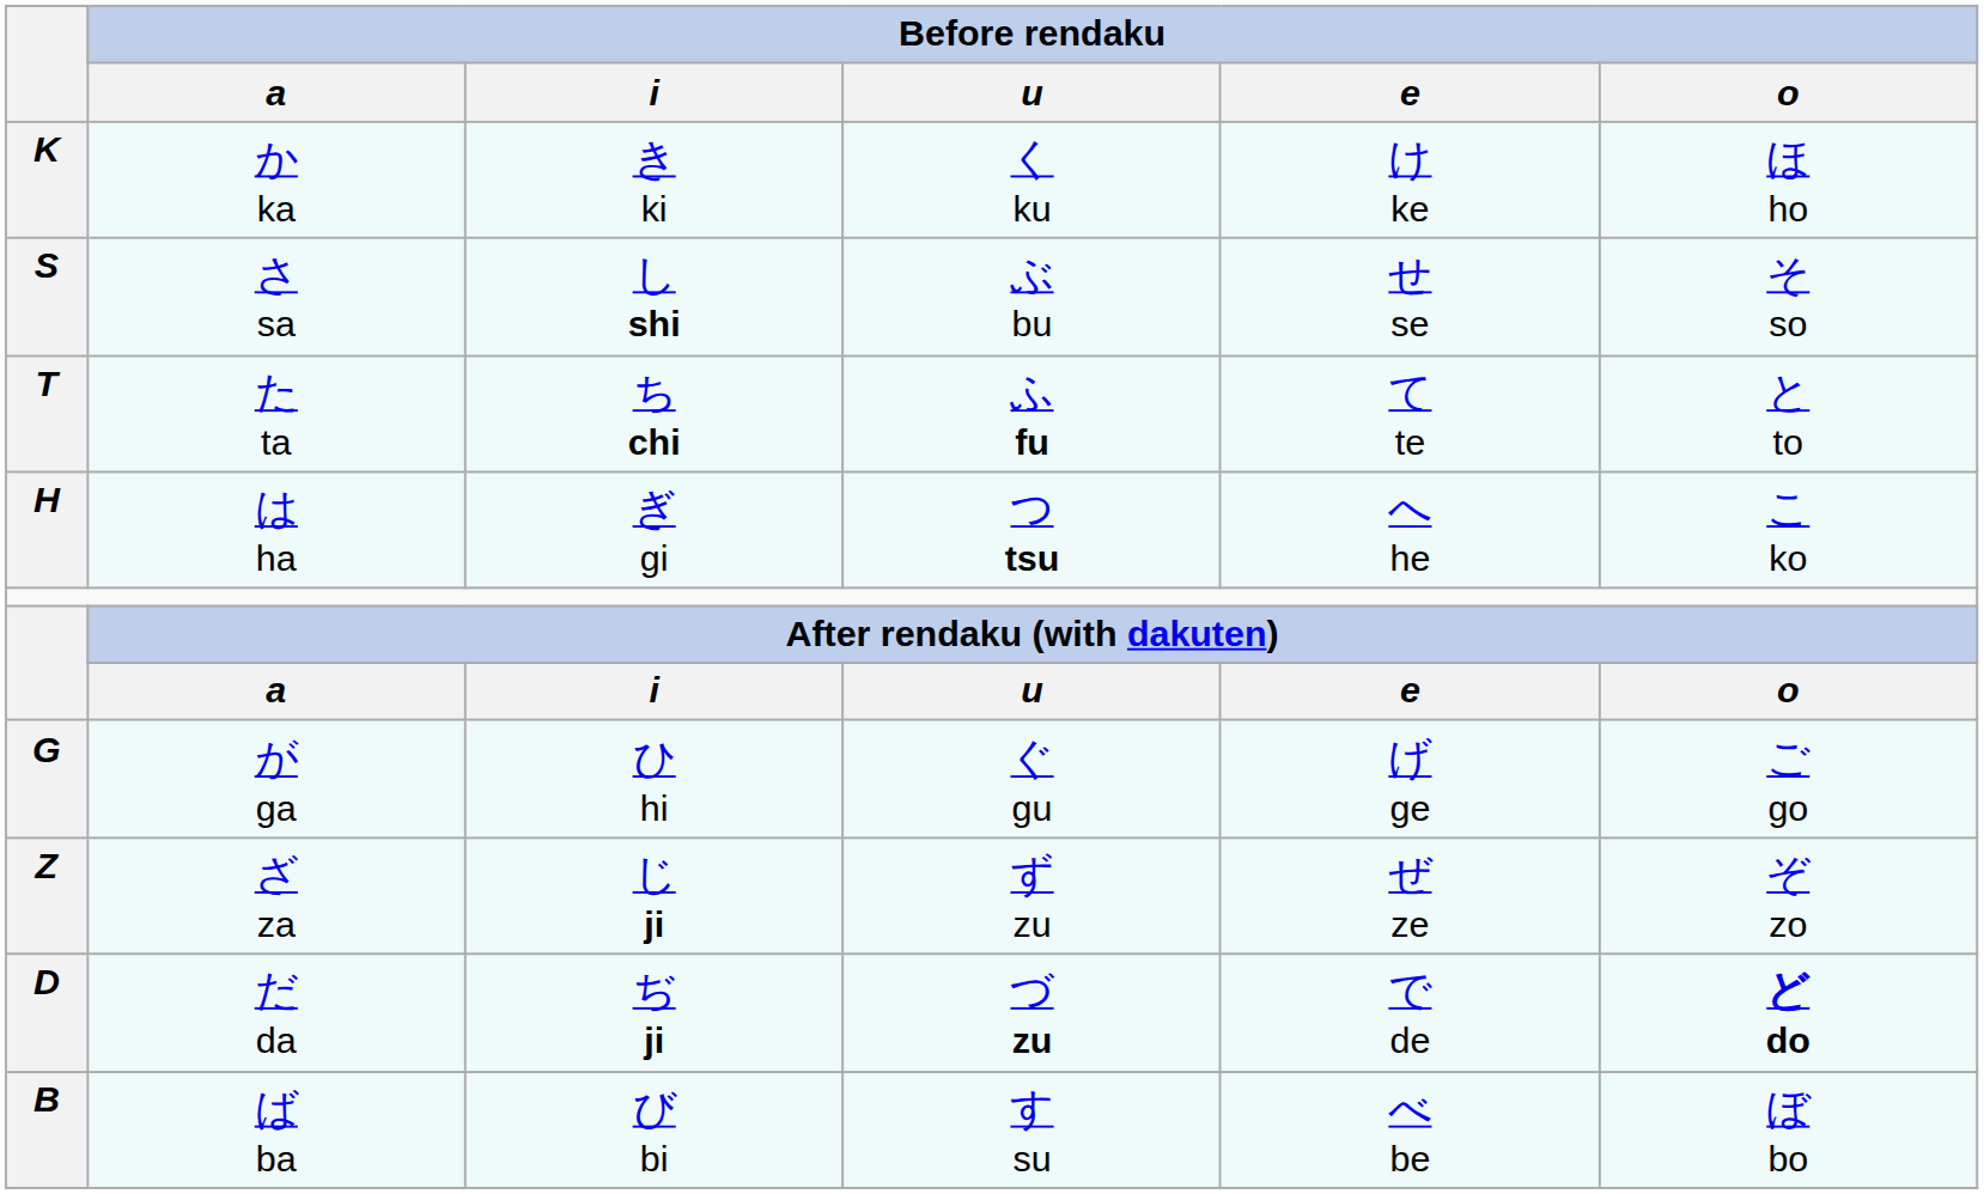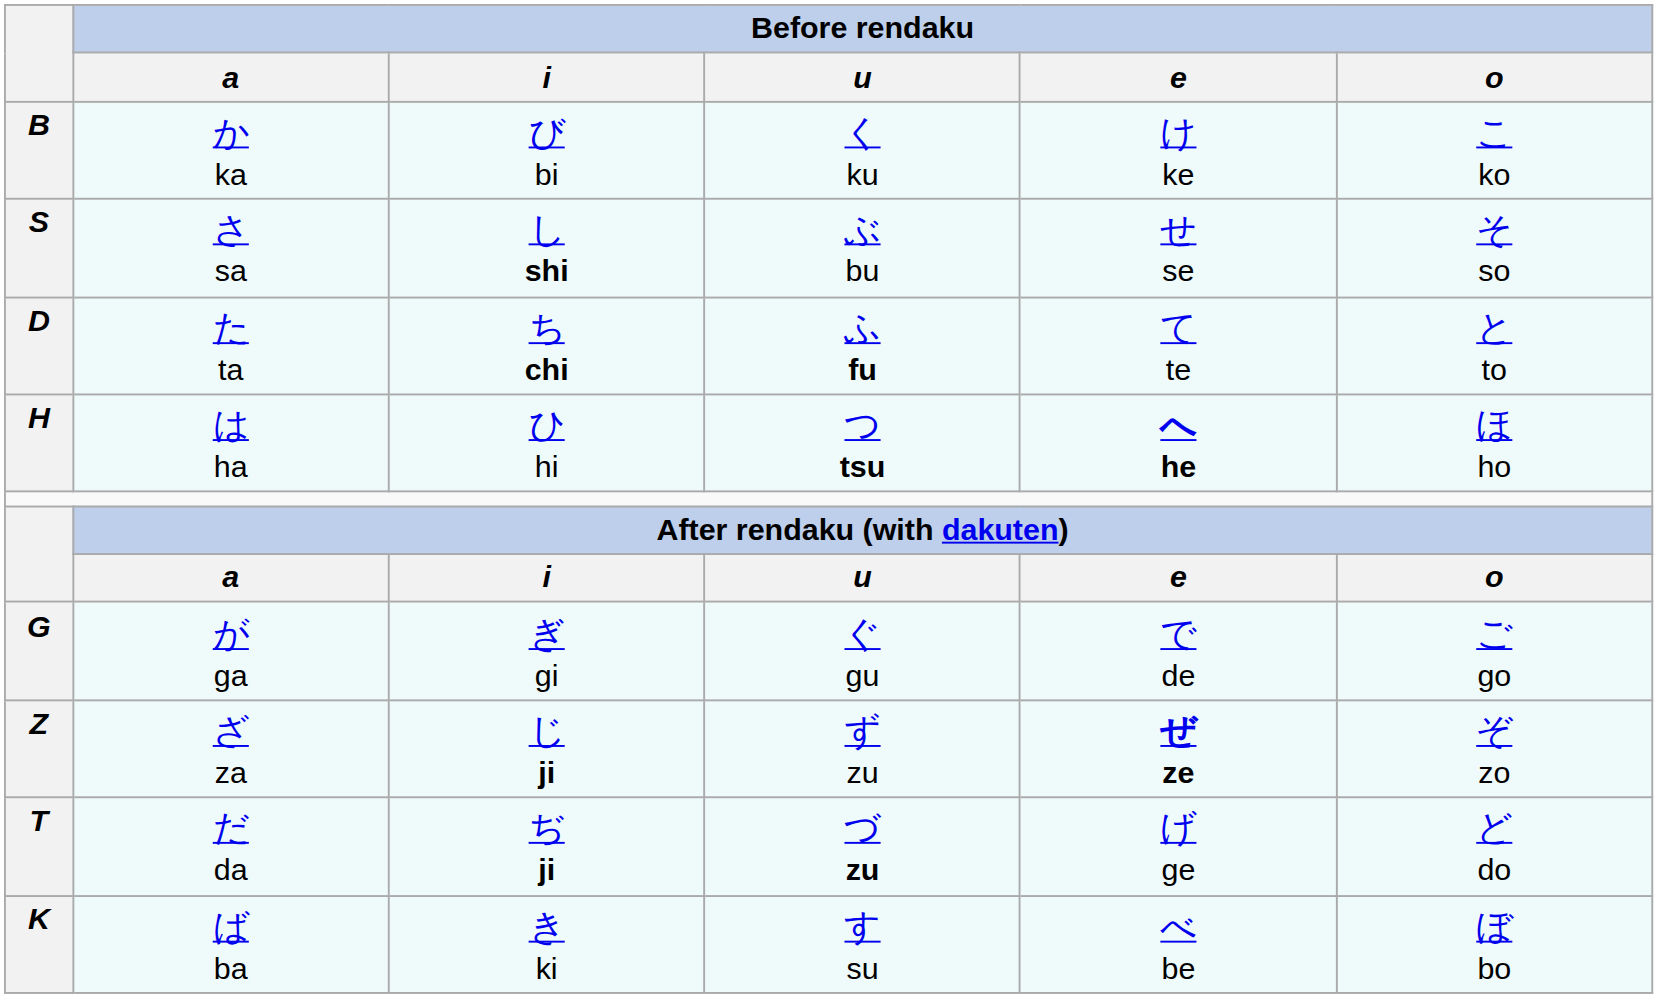 <table class="wikitable nowraplinks" border="0" cellpadding="2" style="vertical-align:top;padding:2px;">
 <tr>
 <th rowspan=2 width=2%></th>
 <th style="vertical-align:top; text-align:center; background:#BECFEB;" colspan=5 width="50%">Before rendaku</th>
 </tr>
 <tr>
 <th width=10%><em>a</em></th>
 <th width=10%><em>i</em></th>
 <th width=10%><em>u</em></th>
 <th width=10%><em>e</em></th>
 <th width=10%><em>o</em></th>
 </tr>
 <tr style="vertical-align:top; text-align:center">
-<th><em>K</em></th>
+<th><em>B</em></th>
 <td style="background:#EFFAFA"><big><a href='#'>か</a></big><br> ka </td>
-<td style="background:#EFFAFA"><big><a href='#'>き</a></big><br> ki </td>
+<td style="background:#EFFAFA"><big><a href='#'>び</a></big><br> bi </td>
 <td style="background:#EFFAFA"><big><a href='#'>く</a></big><br> ku </td>
 <td style="background:#EFFAFA"><big><a href='#'>け</a></big><br> ke </td>
-<td style="background:#EFFAFA"><big><a href='#'>ほ</a></big><br> ho </td>
+<td style="background:#EFFAFA"><big><a href='#'>こ</a></big><br> ko </td>
 </tr>
 <tr style="vertical-align:top; text-align:center">
 <th><em>S</em></th>
 <td style="background:#EFFAFA"><big><a href='#'>さ</a></big><br> sa </td>
 <td style="background:#EFFAFA"><big><a href='#'>し</a></big><br> <strong>shi</strong> </td>
 <td style="background:#EFFAFA"><big><a href='#'>ぶ</a></big><br> bu </td>
 <td style="background:#EFFAFA"><big><a href='#'>せ</a></big><br> se </td>
 <td style="background:#EFFAFA"><big><a href='#'>そ</a></big><br> so </td>
 </tr>
 <tr style="vertical-align:top; text-align:center">
-<th><em>T</em></th>
+<th><em>D</em></th>
 <td style="background:#EFFAFA"><big><a href='#'>た</a></big><br> ta </td>
 <td style="background:#EFFAFA"><big><a href='#'>ち</a></big><br> <strong>chi</strong> </td>
 <td style="background:#EFFAFA"><big><a href='#'>ふ</a></big><br> <strong>fu</strong> </td>
 <td style="background:#EFFAFA"><big><a href='#'>て</a></big><br> te </td>
 <td style="background:#EFFAFA"><big><a href='#'>と</a></big><br> to </td>
 </tr>
 <tr style="vertical-align:top; text-align:center">
 <th><em>H</em></th>
 <td style="background:#EFFAFA"><big><a href='#'>は</a></big><br> ha </td>
-<td style="background:#EFFAFA"><big><a href='#'>ぎ</a></big><br> gi </td>
+<td style="background:#EFFAFA"><big><a href='#'>ひ</a></big><br> hi </td>
 <td style="background:#EFFAFA"><big><a href='#'>つ</a></big><br> <strong>tsu</strong> </td>
-<td style="background:#EFFAFA"><big><a href='#'>へ</a></big><br> he </td>
-<td style="background:#EFFAFA"><big><a href='#'>こ</a></big><br> ko </td>
+<td style="background:#EFFAFA"><strong><big><a href='#'>へ</a></big><br> he </strong></td>
+<td style="background:#EFFAFA"><big><a href='#'>ほ</a></big><br> ho </td>
 </tr>
 <tr>
 <td colspan=9></td>
 </tr>
 <tr style="vertical-align:top; text-align:center">
 <th rowspan=2></th>
 <th colspan=5 style="background:#BECFEB;">After rendaku (with <a href='#'>dakuten</a>)</th>
 </tr>
 <tr>
 <th><em>a</em></th>
 <th><em>i</em></th>
 <th><em>u</em></th>
 <th><em>e</em></th>
 <th><em>o</em></th>
 </tr>
 <tr style="vertical-align:top; text-align:center">
 <th><em>G</em></th>
 <td style="background:#EFFAFA"><big><a href='#'>が</a></big><br> ga </td>
-<td style="background:#EFFAFA"><big><a href='#'>ひ</a></big><br> hi </td>
+<td style="background:#EFFAFA"><big><a href='#'>ぎ</a></big><br> gi </td>
 <td style="background:#EFFAFA"><big><a href='#'>ぐ</a></big><br> gu </td>
-<td style="background:#EFFAFA"><big><a href='#'>げ</a></big><br> ge </td>
+<td style="background:#EFFAFA"><big><a href='#'>で</a></big><br> de </td>
 <td style="background:#EFFAFA"><big><a href='#'>ご</a></big><br> go </td>
 </tr>
 <tr style="vertical-align:top; text-align:center">
 <th><em>Z</em></th>
 <td style="background:#EFFAFA"><big><a href='#'>ざ</a></big><br> za </td>
 <td style="background:#EFFAFA"><big><a href='#'>じ</a></big><br> <strong>ji</strong> </td>
 <td style="background:#EFFAFA"><big><a href='#'>ず</a></big><br> zu </td>
-<td style="background:#EFFAFA"><big><a href='#'>ぜ</a></big><br> ze </td>
+<td style="background:#EFFAFA"><strong><big><a href='#'>ぜ</a></big><br> ze </strong></td>
 <td style="background:#EFFAFA"><big><a href='#'>ぞ</a></big><br> zo </td>
 </tr>
 <tr style="vertical-align:top; text-align:center">
-<th><em>D</em></th>
+<th><em>T</em></th>
 <td style="background:#EFFAFA"><big><a href='#'>だ</a></big><br> da </td>
 <td style="background:#EFFAFA"><big><a href='#'>ぢ</a></big><br> <strong>ji</strong> </td>
 <td style="background:#EFFAFA"><big><a href='#'>づ</a></big><br> <strong>zu</strong> </td>
-<td style="background:#EFFAFA"><big><a href='#'>で</a></big><br> de </td>
-<td style="background:#EFFAFA"><strong><big><a href='#'>ど</a></big><br> do </strong></td>
+<td style="background:#EFFAFA"><big><a href='#'>げ</a></big><br> ge </td>
+<td style="background:#EFFAFA"><big><a href='#'>ど</a></big><br> do </td>
 </tr>
 <tr style="vertical-align:top; text-align:center">
-<th><em>B</em></th>
+<th><em>K</em></th>
 <td style="background:#EFFAFA"><big><a href='#'>ば</a></big><br> ba </td>
-<td style="background:#EFFAFA"><big><a href='#'>び</a></big><br> bi </td>
+<td style="background:#EFFAFA"><big><a href='#'>き</a></big><br> ki </td>
 <td style="background:#EFFAFA"><big><a href='#'>す</a></big><br> su </td>
 <td style="background:#EFFAFA"><big><a href='#'>べ</a></big><br> be </td>
 <td style="background:#EFFAFA"><big><a href='#'>ぼ</a></big><br> bo </td>
 </tr>
 </table>
